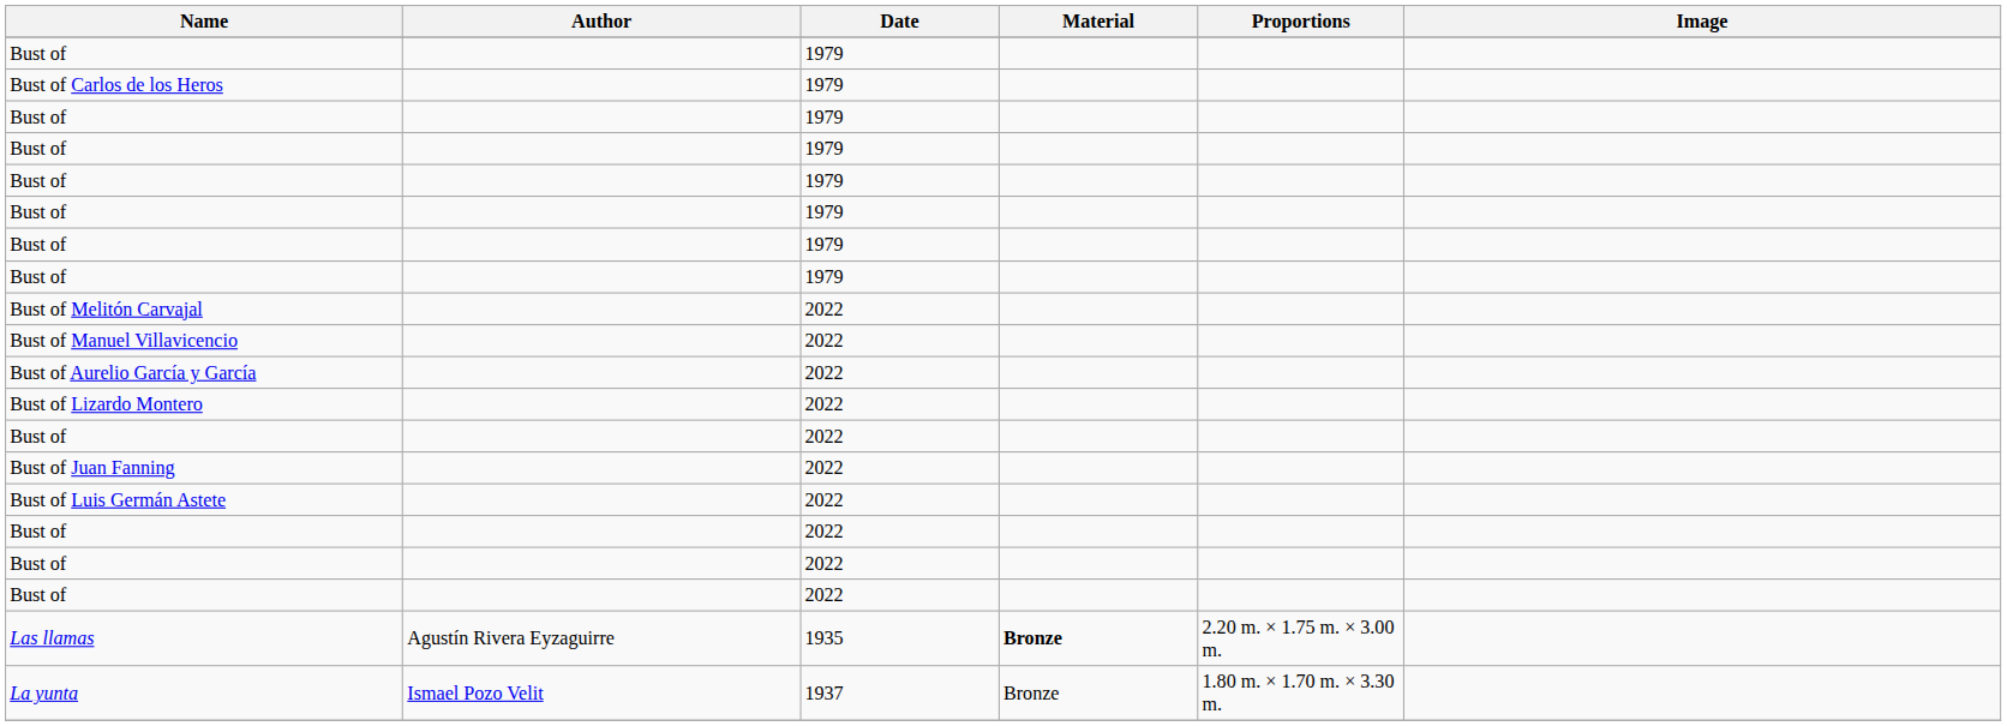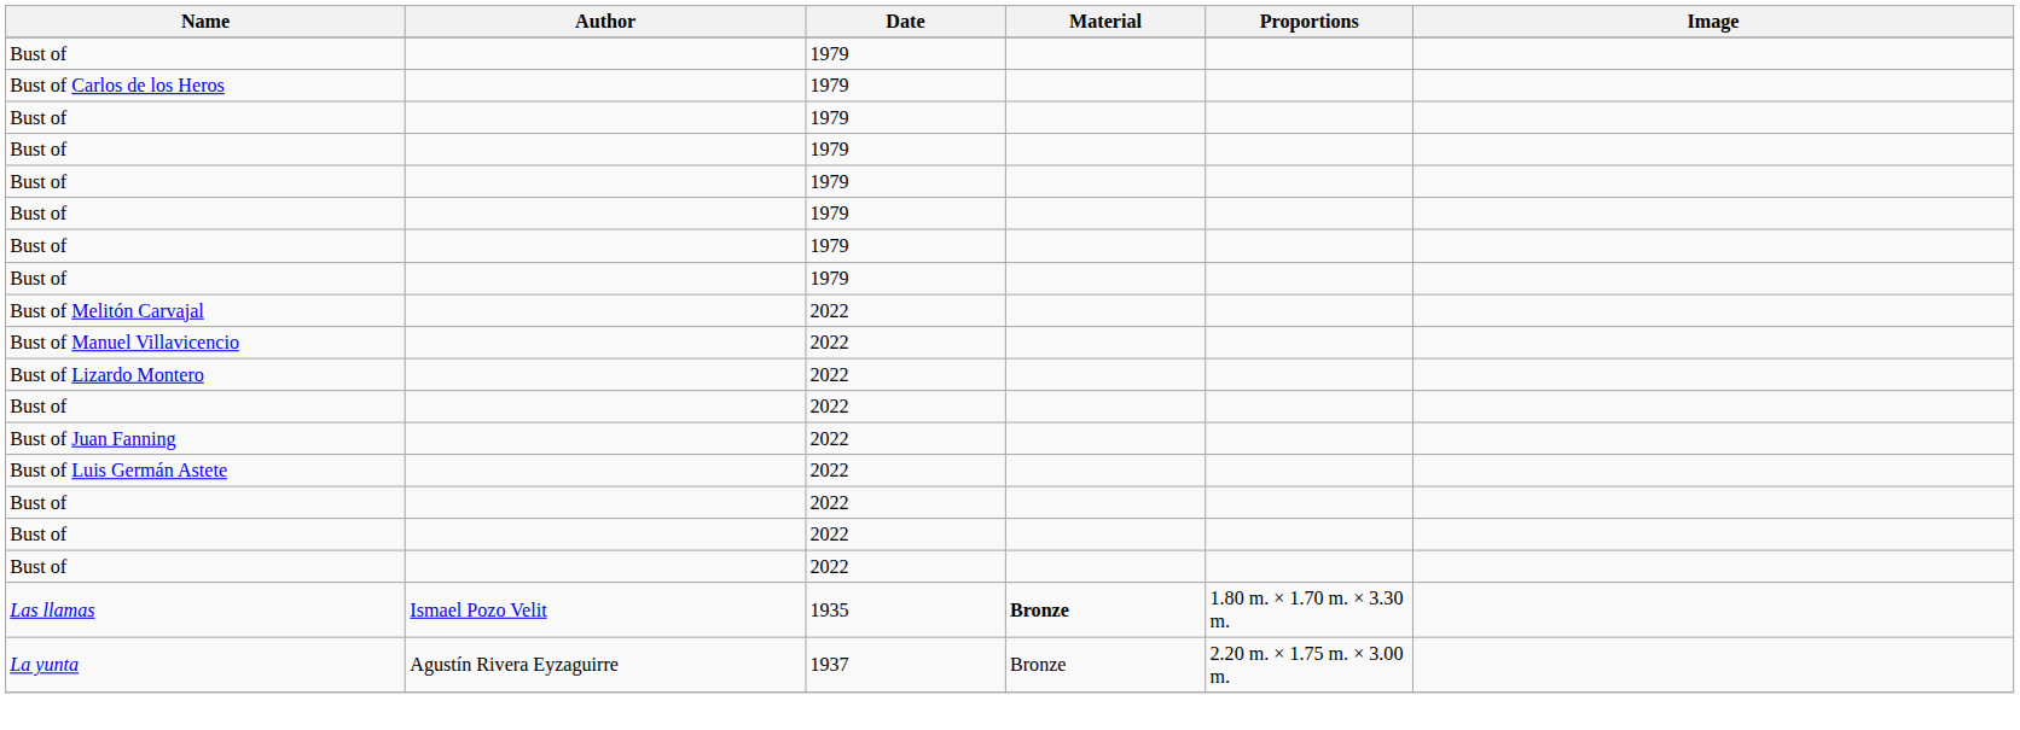 <table class="wikitable" style="font-size: 95%;">
 <tr>
 <th width="10%">Name</th>
 <th width="10%">Author</th>
 <th width="5%">Date</th>
 <th width="5%">Material</th>
 <th width="5%">Proportions</th>
 <th width="15%">Image</th>
 </tr>
 <tr ---->
 </tr>
 <tr>
 <td>Bust of </td>
 <td></td>
 <td>1979</td>
 <td></td>
 <td></td>
 <td></td>
 </tr>
 <tr>
 <td>Bust of <a href='#'>Carlos de los Heros</a></td>
 <td></td>
 <td>1979</td>
 <td></td>
 <td></td>
 <td></td>
 </tr>
 <tr>
 <td>Bust of </td>
 <td></td>
 <td>1979</td>
 <td></td>
 <td></td>
 <td></td>
 </tr>
 <tr>
 <td>Bust of </td>
 <td></td>
 <td>1979</td>
 <td></td>
 <td></td>
 <td></td>
 </tr>
 <tr>
 <td>Bust of </td>
 <td></td>
 <td>1979</td>
 <td></td>
 <td></td>
 <td></td>
 </tr>
 <tr>
 <td>Bust of </td>
 <td></td>
 <td>1979</td>
 <td></td>
 <td></td>
 <td></td>
 </tr>
 <tr>
 <td>Bust of </td>
 <td></td>
 <td>1979</td>
 <td></td>
 <td></td>
 <td></td>
 </tr>
 <tr>
 <td>Bust of </td>
 <td></td>
 <td>1979</td>
 <td></td>
 <td></td>
 <td></td>
 </tr>
 <tr>
 <td>Bust of <a href='#'>Melitón Carvajal</a></td>
 <td></td>
 <td>2022</td>
 <td></td>
 <td></td>
 <td></td>
 </tr>
 <tr>
 <td>Bust of <a href='#'>Manuel Villavicencio</a></td>
 <td></td>
 <td>2022</td>
 <td></td>
 <td></td>
 <td></td>
 </tr>
 <tr>
-<td>Bust of <a href='#'>Aurelio García y García</a></td>
-<td></td>
-<td>2022</td>
-<td></td>
-<td></td>
-<td></td>
-</tr>
-<tr>
 <td>Bust of <a href='#'>Lizardo Montero</a></td>
 <td></td>
 <td>2022</td>
 <td></td>
 <td></td>
 <td></td>
 </tr>
 <tr>
 <td>Bust of </td>
 <td></td>
 <td>2022</td>
 <td></td>
 <td></td>
 <td></td>
 </tr>
 <tr>
 <td>Bust of <a href='#'>Juan Fanning</a></td>
 <td></td>
 <td>2022</td>
 <td></td>
 <td></td>
 <td></td>
 </tr>
 <tr>
 <td>Bust of <a href='#'>Luis Germán Astete</a></td>
 <td></td>
 <td>2022</td>
 <td></td>
 <td></td>
 <td></td>
 </tr>
 <tr>
 <td>Bust of </td>
 <td></td>
 <td>2022</td>
 <td></td>
 <td></td>
 <td></td>
 </tr>
 <tr>
 <td>Bust of </td>
 <td></td>
 <td>2022</td>
 <td></td>
 <td></td>
 <td></td>
 </tr>
 <tr>
 <td>Bust of </td>
 <td></td>
 <td>2022</td>
 <td></td>
 <td></td>
 <td></td>
 </tr>
 <tr>
 <td><em><a href='#'>Las llamas</a></em></td>
-<td>Agustín Rivera Eyzaguirre</td>
+<td><a href='#'>Ismael Pozo Velit</a></td>
 <td>1935</td>
 <td><strong>Bronze</strong></td>
-<td>2.20 m. × 1.75 m. × 3.00 m.</td>
+<td>1.80 m. ×  1.70 m. × 3.30 m.</td>
 <td></td>
 </tr>
 <tr>
 <td><em><a href='#'>La yunta</a></em></td>
-<td><a href='#'>Ismael Pozo Velit</a></td>
+<td>Agustín Rivera Eyzaguirre</td>
 <td>1937</td>
 <td>Bronze</td>
-<td>1.80 m. ×  1.70 m. × 3.30 m.</td>
+<td>2.20 m. × 1.75 m. × 3.00 m.</td>
 <td></td>
 </tr>
 <tr>
 </tr>
 </table>
